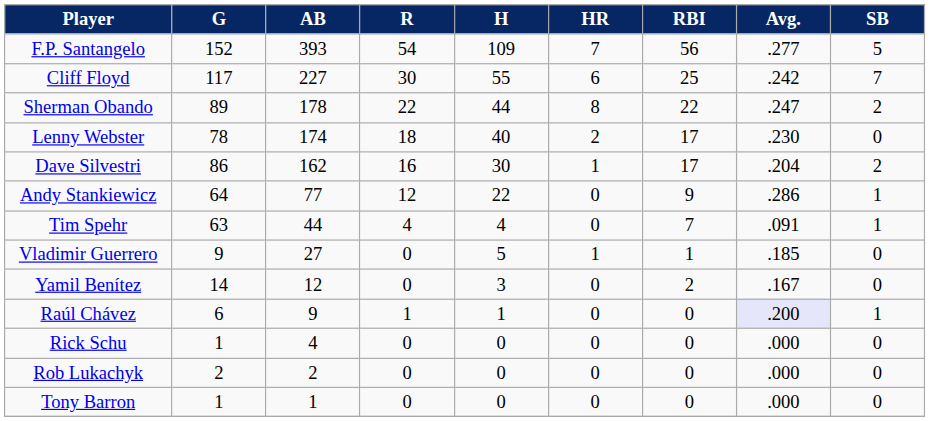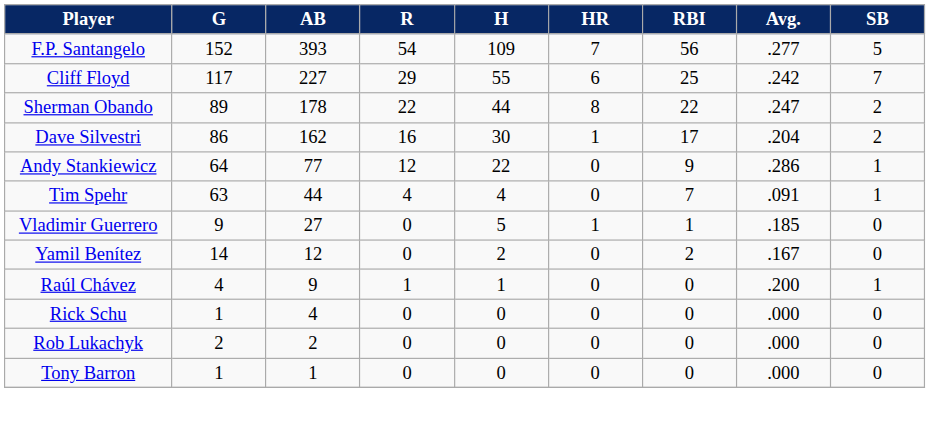 <table border="1" class="wikitable sortable">
 <tr>
 <th style="background:#072764;color:white;" width="16%">Player</th>
 <th style="background:#072764;color:white;" width="9%">G</th>
 <th style="background:#072764;color:white;" width="9%">AB</th>
 <th style="background:#072764;color:white;" width="9%">R</th>
 <th style="background:#072764;color:white;" width="9%">H</th>
 <th style="background:#072764;color:white;" width="9%">HR</th>
 <th style="background:#072764;color:white;" width="9%">RBI</th>
 <th style="background:#072764;color:white;" width="9%">Avg.</th>
 <th style="background:#072764;color:white;" width="9%">SB</th>
 </tr>
 <tr style="text-align:center;">
 <td><a href='#'>F.P. Santangelo</a></td>
 <td>152</td>
 <td>393</td>
 <td>54</td>
 <td>109</td>
 <td>7</td>
 <td>56</td>
 <td>.277</td>
 <td>5</td>
 </tr>
 <tr style="text-align:center;">
 <td><a href='#'>Cliff Floyd</a></td>
 <td>117</td>
 <td>227</td>
-<td>30</td>
+<td>29</td>
 <td>55</td>
 <td>6</td>
 <td>25</td>
 <td>.242</td>
 <td>7</td>
 </tr>
 <tr style="text-align:center;">
 <td><a href='#'>Sherman Obando</a></td>
 <td>89</td>
 <td>178</td>
 <td>22</td>
 <td>44</td>
 <td>8</td>
 <td>22</td>
 <td>.247</td>
 <td>2</td>
-</tr>
-<tr style="text-align:center;">
-<td><a href='#'>Lenny Webster</a></td>
-<td>78</td>
-<td>174</td>
-<td>18</td>
-<td>40</td>
-<td>2</td>
-<td>17</td>
-<td>.230</td>
-<td>0</td>
 </tr>
 <tr style="text-align:center;">
 <td><a href='#'>Dave Silvestri</a></td>
 <td>86</td>
 <td>162</td>
 <td>16</td>
 <td>30</td>
 <td>1</td>
 <td>17</td>
 <td>.204</td>
 <td>2</td>
 </tr>
 <tr style="text-align:center;">
 <td><a href='#'>Andy Stankiewicz</a></td>
 <td>64</td>
 <td>77</td>
 <td>12</td>
 <td>22</td>
 <td>0</td>
 <td>9</td>
 <td>.286</td>
 <td>1</td>
 </tr>
 <tr style="text-align:center;">
 <td><a href='#'>Tim Spehr</a></td>
 <td>63</td>
 <td>44</td>
 <td>4</td>
 <td>4</td>
 <td>0</td>
 <td>7</td>
 <td>.091</td>
 <td>1</td>
 </tr>
 <tr style="text-align:center;">
 <td><a href='#'>Vladimir Guerrero</a></td>
 <td>9</td>
 <td>27</td>
 <td>0</td>
 <td>5</td>
 <td>1</td>
 <td>1</td>
 <td>.185</td>
 <td>0</td>
 </tr>
 <tr style="text-align:center;">
 <td><a href='#'>Yamil Benítez</a></td>
 <td>14</td>
 <td>12</td>
 <td>0</td>
-<td>3</td>
+<td>2</td>
 <td>0</td>
 <td>2</td>
 <td>.167</td>
 <td>0</td>
 </tr>
 <tr style="text-align:center;">
 <td><a href='#'>Raúl Chávez</a></td>
-<td>6</td>
+<td>4</td>
 <td>9</td>
 <td>1</td>
 <td>1</td>
 <td>0</td>
 <td>0</td>
-<td style="background: lavender;">.200</td>
+<td>.200</td>
 <td>1</td>
 </tr>
 <tr style="text-align:center;">
 <td><a href='#'>Rick Schu</a></td>
 <td>1</td>
 <td>4</td>
 <td>0</td>
 <td>0</td>
 <td>0</td>
 <td>0</td>
 <td>.000</td>
 <td>0</td>
 </tr>
 <tr style="text-align:center;">
 <td><a href='#'>Rob Lukachyk</a></td>
 <td>2</td>
 <td>2</td>
 <td>0</td>
 <td>0</td>
 <td>0</td>
 <td>0</td>
 <td>.000</td>
 <td>0</td>
 </tr>
 <tr style="text-align:center;">
 <td><a href='#'>Tony Barron</a></td>
 <td>1</td>
 <td>1</td>
 <td>0</td>
 <td>0</td>
 <td>0</td>
 <td>0</td>
 <td>.000</td>
 <td>0</td>
 </tr>
 <tr style="text-align:center;">
 </tr>
 </table>
